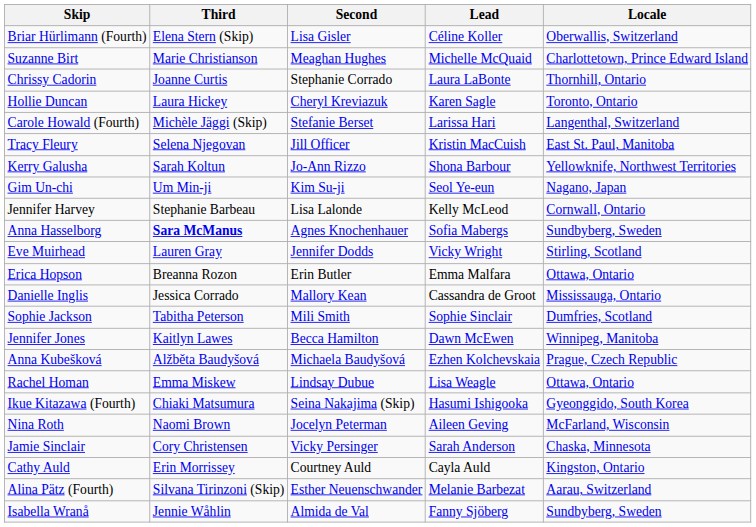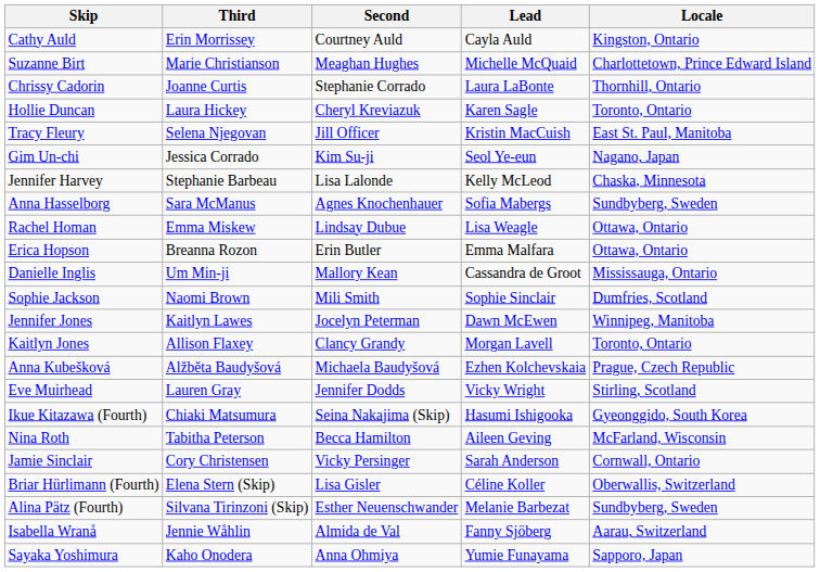 <table class=wikitable>
 <tr>
 <th>Skip</th>
 <th>Third</th>
 <th>Second</th>
 <th>Lead</th>
 <th>Locale</th>
 </tr>
 <tr>
-<td><a href='#'>Briar Hürlimann</a> (Fourth)</td>
-<td><a href='#'>Elena Stern</a> (Skip)</td>
-<td><a href='#'>Lisa Gisler</a></td>
-<td><a href='#'>Céline Koller</a></td>
-<td> <a href='#'>Oberwallis, Switzerland</a></td>
+<td><a href='#'>Cathy Auld</a></td>
+<td><a href='#'>Erin Morrissey</a></td>
+<td>Courtney Auld</td>
+<td>Cayla Auld</td>
+<td> <a href='#'>Kingston, Ontario</a></td>
 </tr>
 <tr>
 <td><a href='#'>Suzanne Birt</a></td>
 <td><a href='#'>Marie Christianson</a></td>
 <td><a href='#'>Meaghan Hughes</a></td>
 <td><a href='#'>Michelle McQuaid</a></td>
 <td> <a href='#'>Charlottetown, Prince Edward Island</a></td>
 </tr>
 <tr>
 <td><a href='#'>Chrissy Cadorin</a></td>
 <td><a href='#'>Joanne Curtis</a></td>
 <td>Stephanie Corrado</td>
 <td><a href='#'>Laura LaBonte</a></td>
 <td> <a href='#'>Thornhill, Ontario</a></td>
 </tr>
 <tr>
 <td><a href='#'>Hollie Duncan</a></td>
 <td><a href='#'>Laura Hickey</a></td>
 <td><a href='#'>Cheryl Kreviazuk</a></td>
 <td><a href='#'>Karen Sagle</a></td>
 <td> <a href='#'>Toronto, Ontario</a></td>
 </tr>
 <tr>
-<td><a href='#'>Carole Howald</a> (Fourth)</td>
-<td><a href='#'>Michèle Jäggi</a> (Skip)</td>
-<td><a href='#'>Stefanie Berset</a></td>
-<td><a href='#'>Larissa Hari</a></td>
-<td> <a href='#'>Langenthal, Switzerland</a></td>
-</tr>
-<tr>
 <td><a href='#'>Tracy Fleury</a></td>
 <td><a href='#'>Selena Njegovan</a></td>
 <td><a href='#'>Jill Officer</a></td>
 <td><a href='#'>Kristin MacCuish</a></td>
 <td> <a href='#'>East St. Paul, Manitoba</a></td>
 </tr>
 <tr>
-<td><a href='#'>Kerry Galusha</a></td>
-<td><a href='#'>Sarah Koltun</a></td>
-<td><a href='#'>Jo-Ann Rizzo</a></td>
-<td><a href='#'>Shona Barbour</a></td>
-<td> <a href='#'>Yellowknife, Northwest Territories</a></td>
-</tr>
-<tr>
 <td><a href='#'>Gim Un-chi</a></td>
-<td><a href='#'>Um Min-ji</a></td>
+<td>Jessica Corrado</td>
 <td><a href='#'>Kim Su-ji</a></td>
 <td><a href='#'>Seol Ye-eun</a></td>
 <td> <a href='#'>Nagano, Japan</a></td>
 </tr>
 <tr>
 <td>Jennifer Harvey</td>
 <td>Stephanie Barbeau</td>
 <td>Lisa Lalonde</td>
 <td>Kelly McLeod</td>
-<td> <a href='#'>Cornwall, Ontario</a></td>
+<td> <a href='#'>Chaska, Minnesota</a></td>
 </tr>
 <tr>
 <td><a href='#'>Anna Hasselborg</a></td>
-<td><strong><a href='#'>Sara McManus</a></strong></td>
+<td><a href='#'>Sara McManus</a></td>
 <td><a href='#'>Agnes Knochenhauer</a></td>
 <td><a href='#'>Sofia Mabergs</a></td>
 <td> <a href='#'>Sundbyberg, Sweden</a></td>
 </tr>
 <tr>
-<td><a href='#'>Eve Muirhead</a></td>
-<td><a href='#'>Lauren Gray</a></td>
-<td><a href='#'>Jennifer Dodds</a></td>
-<td><a href='#'>Vicky Wright</a></td>
-<td> <a href='#'>Stirling, Scotland</a></td>
+<td><a href='#'>Rachel Homan</a></td>
+<td><a href='#'>Emma Miskew</a></td>
+<td><a href='#'>Lindsay Dubue</a></td>
+<td><a href='#'>Lisa Weagle</a></td>
+<td> <a href='#'>Ottawa, Ontario</a></td>
 </tr>
 <tr>
 <td><a href='#'>Erica Hopson</a></td>
 <td>Breanna Rozon</td>
 <td>Erin Butler</td>
 <td>Emma Malfara</td>
 <td> <a href='#'>Ottawa, Ontario</a></td>
 </tr>
 <tr>
 <td><a href='#'>Danielle Inglis</a></td>
-<td>Jessica Corrado</td>
+<td><a href='#'>Um Min-ji</a></td>
 <td><a href='#'>Mallory Kean</a></td>
 <td>Cassandra de Groot</td>
 <td> <a href='#'>Mississauga, Ontario</a></td>
 </tr>
 <tr>
 <td><a href='#'>Sophie Jackson</a></td>
-<td><a href='#'>Tabitha Peterson</a></td>
+<td><a href='#'>Naomi Brown</a></td>
 <td><a href='#'>Mili Smith</a></td>
 <td><a href='#'>Sophie Sinclair</a></td>
 <td> <a href='#'>Dumfries, Scotland</a></td>
 </tr>
 <tr>
 <td><a href='#'>Jennifer Jones</a></td>
 <td><a href='#'>Kaitlyn Lawes</a></td>
-<td><a href='#'>Becca Hamilton</a></td>
+<td><a href='#'>Jocelyn Peterman</a></td>
 <td><a href='#'>Dawn McEwen</a></td>
 <td> <a href='#'>Winnipeg, Manitoba</a></td>
+</tr>
+<tr>
+<td><a href='#'>Kaitlyn Jones</a></td>
+<td><a href='#'>Allison Flaxey</a></td>
+<td><a href='#'>Clancy Grandy</a></td>
+<td><a href='#'>Morgan Lavell</a></td>
+<td> <a href='#'>Toronto, Ontario</a></td>
 </tr>
 <tr>
 <td><a href='#'>Anna Kubešková</a></td>
 <td><a href='#'>Alžběta Baudyšová</a></td>
 <td><a href='#'>Michaela Baudyšová</a></td>
 <td><a href='#'>Ezhen Kolchevskaia</a></td>
 <td> <a href='#'>Prague, Czech Republic</a></td>
 </tr>
 <tr>
-<td><a href='#'>Rachel Homan</a></td>
-<td><a href='#'>Emma Miskew</a></td>
-<td><a href='#'>Lindsay Dubue</a></td>
-<td><a href='#'>Lisa Weagle</a></td>
-<td> <a href='#'>Ottawa, Ontario</a></td>
+<td><a href='#'>Eve Muirhead</a></td>
+<td><a href='#'>Lauren Gray</a></td>
+<td><a href='#'>Jennifer Dodds</a></td>
+<td><a href='#'>Vicky Wright</a></td>
+<td> <a href='#'>Stirling, Scotland</a></td>
 </tr>
 <tr>
 <td><a href='#'>Ikue Kitazawa</a> (Fourth)</td>
 <td><a href='#'>Chiaki Matsumura</a></td>
 <td><a href='#'>Seina Nakajima</a> (Skip)</td>
 <td><a href='#'>Hasumi Ishigooka</a></td>
 <td> <a href='#'>Gyeonggido, South Korea</a></td>
 </tr>
 <tr>
 <td><a href='#'>Nina Roth</a></td>
-<td><a href='#'>Naomi Brown</a></td>
-<td><a href='#'>Jocelyn Peterman</a></td>
+<td><a href='#'>Tabitha Peterson</a></td>
+<td><a href='#'>Becca Hamilton</a></td>
 <td><a href='#'>Aileen Geving</a></td>
 <td> <a href='#'>McFarland, Wisconsin</a></td>
 </tr>
 <tr>
 <td><a href='#'>Jamie Sinclair</a></td>
 <td><a href='#'>Cory Christensen</a></td>
 <td><a href='#'>Vicky Persinger</a></td>
 <td><a href='#'>Sarah Anderson</a></td>
-<td> <a href='#'>Chaska, Minnesota</a></td>
+<td> <a href='#'>Cornwall, Ontario</a></td>
 </tr>
 <tr>
-<td><a href='#'>Cathy Auld</a></td>
-<td><a href='#'>Erin Morrissey</a></td>
-<td>Courtney Auld</td>
-<td>Cayla Auld</td>
-<td> <a href='#'>Kingston, Ontario</a></td>
+<td><a href='#'>Briar Hürlimann</a> (Fourth)</td>
+<td><a href='#'>Elena Stern</a> (Skip)</td>
+<td><a href='#'>Lisa Gisler</a></td>
+<td><a href='#'>Céline Koller</a></td>
+<td> <a href='#'>Oberwallis, Switzerland</a></td>
 </tr>
 <tr>
 <td><a href='#'>Alina Pätz</a> (Fourth)</td>
 <td><a href='#'>Silvana Tirinzoni</a> (Skip)</td>
 <td><a href='#'>Esther Neuenschwander</a></td>
 <td><a href='#'>Melanie Barbezat</a></td>
-<td> <a href='#'>Aarau, Switzerland</a></td>
+<td> <a href='#'>Sundbyberg, Sweden</a></td>
 </tr>
 <tr>
 <td><a href='#'>Isabella Wranå</a></td>
 <td><a href='#'>Jennie Wåhlin</a></td>
 <td><a href='#'>Almida de Val</a></td>
 <td><a href='#'>Fanny Sjöberg</a></td>
-<td> <a href='#'>Sundbyberg, Sweden</a></td>
+<td> <a href='#'>Aarau, Switzerland</a></td>
+</tr>
+<tr>
+<td><a href='#'>Sayaka Yoshimura</a></td>
+<td><a href='#'>Kaho Onodera</a></td>
+<td><a href='#'>Anna Ohmiya</a></td>
+<td><a href='#'>Yumie Funayama</a></td>
+<td> <a href='#'>Sapporo, Japan</a></td>
 </tr>
 </table>
